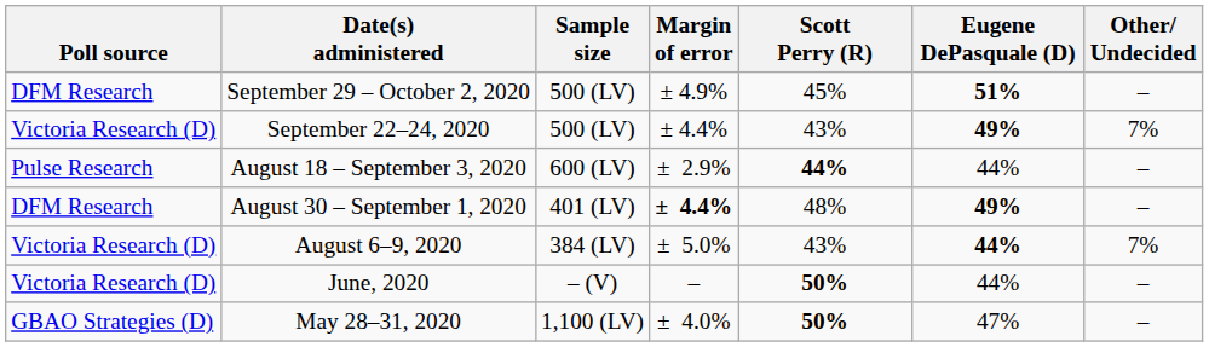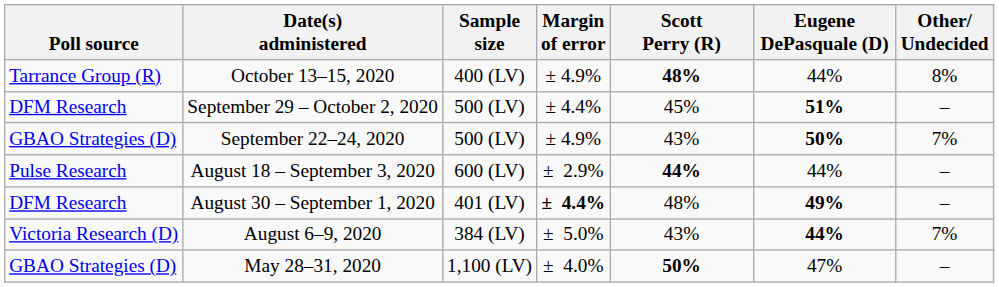 <table class="wikitable" style="font-size:90%;text-align:center;">
 <tr valign=bottom>
 <th>Poll source</th>
 <th>Date(s)<br>administered</th>
 <th>Sample<br>size</th>
 <th>Margin<br>of error</th>
 <th style="width:100px;">Scott<br>Perry (R)</th>
 <th style="width:100px;">Eugene<br>DePasquale (D)</th>
 <th>Other/<br>Undecided</th>
 </tr>
 <tr>
+<td style="text-align:left;"><a href='#'>Tarrance Group (R)</a></td>
+<td>October 13–15, 2020</td>
+<td>400 (LV)</td>
+<td>± 4.9%</td>
+<td><strong>48%</strong></td>
+<td>44%</td>
+<td>8%</td>
+</tr>
+<tr>
 <td style="text-align:left;"><a href='#'>DFM Research</a></td>
 <td>September 29 – October 2, 2020</td>
 <td>500 (LV)</td>
-<td>± 4.9%</td>
+<td>± 4.4%</td>
 <td>45%</td>
 <td><strong>51%</strong></td>
 <td>–</td>
 </tr>
 <tr>
-<td style="text-align:left;"><a href='#'>Victoria Research (D)</a></td>
+<td style="text-align:left;"><a href='#'>GBAO Strategies (D)</a></td>
 <td>September 22–24, 2020</td>
 <td>500 (LV)</td>
-<td>± 4.4%</td>
+<td>± 4.9%</td>
 <td>43%</td>
-<td><strong>49%</strong></td>
+<td><strong>50%</strong></td>
 <td>7%</td>
 </tr>
 <tr>
 <td style="text-align:left;"><a href='#'>Pulse Research</a></td>
 <td>August 18 – September 3, 2020</td>
 <td>600 (LV)</td>
 <td>±  2.9%</td>
 <td><strong>44%</strong></td>
 <td>44%</td>
 <td>–</td>
 </tr>
 <tr>
 <td style="text-align:left;"><a href='#'>DFM Research</a></td>
 <td>August 30 – September 1, 2020</td>
 <td>401 (LV)</td>
 <td><strong>±  4.4%</strong></td>
 <td>48%</td>
 <td><strong>49%</strong></td>
 <td>–</td>
 </tr>
 <tr>
 <td style="text-align:left;"><a href='#'>Victoria Research (D)</a></td>
 <td>August 6–9, 2020</td>
 <td>384 (LV)</td>
 <td>±  5.0%</td>
 <td>43%</td>
 <td><strong>44%</strong></td>
 <td>7%</td>
 </tr>
 <tr>
-<td style="text-align:left;"><a href='#'>Victoria Research (D)</a></td>
-<td>June, 2020</td>
-<td>– (V)</td>
-<td>–</td>
-<td><strong>50%</strong></td>
-<td>44%</td>
-<td>–</td>
-</tr>
-<tr>
 <td style="text-align:left;"><a href='#'>GBAO Strategies (D)</a></td>
 <td>May 28–31, 2020</td>
 <td>1,100 (LV)</td>
 <td>±  4.0%</td>
 <td><strong>50%</strong></td>
 <td>47%</td>
 <td>–</td>
 </tr>
 </table>
